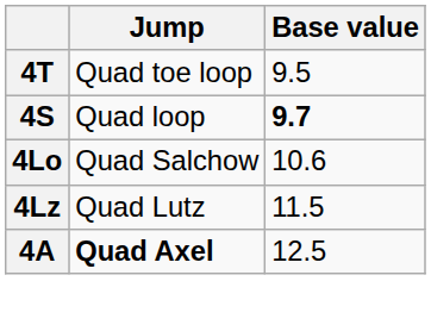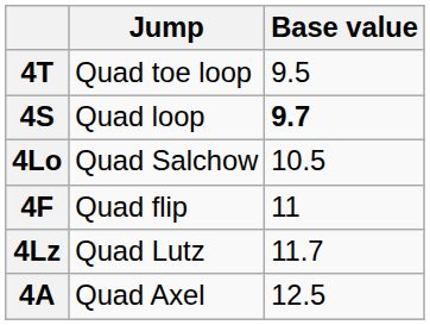 <table class="wikitable unsortable">
 <tr>
 <th scope="col"></th>
 <th scope="col">Jump</th>
 <th scope="col">Base value</th>
 </tr>
 <tr>
 <th scope="row">4T</th>
 <td>Quad toe loop</td>
 <td>9.5</td>
 </tr>
 <tr>
 <th scope="row">4S</th>
 <td>Quad loop</td>
 <td><strong>9.7</strong></td>
 </tr>
 <tr>
 <th scope="row">4Lo</th>
 <td>Quad Salchow</td>
-<td>10.6</td>
+<td>10.5</td>
+</tr>
+<tr>
+<th scope="row">4F</th>
+<td>Quad flip</td>
+<td>11</td>
 </tr>
 <tr>
 <th scope="row">4Lz</th>
 <td>Quad Lutz</td>
-<td>11.5</td>
+<td>11.7</td>
 </tr>
 <tr>
 <th scope="row">4A</th>
-<td><strong>Quad Axel</strong></td>
+<td>Quad Axel</td>
 <td>12.5</td>
 </tr>
 </table>
